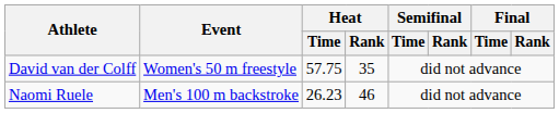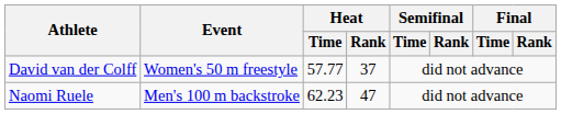 <table class=wikitable style="font-size:90%">
 <tr>
 <th rowspan="2">Athlete</th>
 <th rowspan="2">Event</th>
 <th colspan="2">Heat</th>
 <th colspan="2">Semifinal</th>
 <th colspan="2">Final</th>
 </tr>
 <tr style="font-size:95%">
 <th>Time</th>
 <th>Rank</th>
 <th>Time</th>
 <th>Rank</th>
 <th>Time</th>
 <th>Rank</th>
 </tr>
 <tr align=center>
 <td align=left><a href='#'>David van der Colff</a></td>
 <td align=left><a href='#'>Women's 50 m freestyle</a></td>
-<td>57.75</td>
-<td>35</td>
+<td>57.77</td>
+<td>37</td>
 <td colspan=4>did not advance</td>
 </tr>
 <tr align=center>
 <td align=left><a href='#'>Naomi Ruele</a></td>
 <td align=left><a href='#'>Men's 100 m backstroke</a></td>
-<td>26.23</td>
-<td>46</td>
+<td>62.23</td>
+<td>47</td>
 <td colspan=4>did not advance</td>
 </tr>
 </table>
